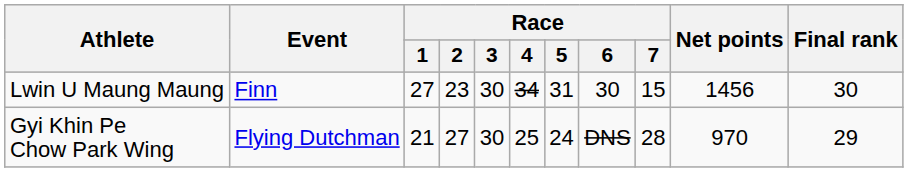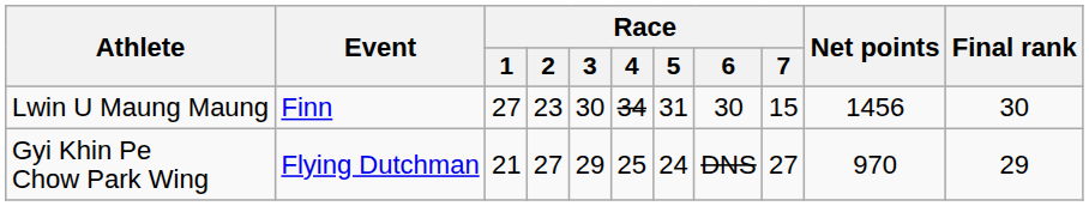 <table class="wikitable" style="font-size:90%">
 <tr>
 <th rowspan="2">Athlete</th>
 <th rowspan="2">Event</th>
 <th colspan=7>Race</th>
 <th rowspan=2>Net points</th>
 <th rowspan=2>Final rank</th>
 </tr>
 <tr style="font-size:95%">
 <th>1</th>
 <th>2</th>
 <th>3</th>
 <th>4</th>
 <th>5</th>
 <th>6</th>
 <th>7</th>
 </tr>
 <tr align=center>
 <td align=left>Lwin U Maung Maung</td>
 <td align=left><a href='#'>Finn</a></td>
 <td>27</td>
 <td>23</td>
 <td>30</td>
 <td><s>34</s></td>
 <td>31</td>
 <td>30</td>
 <td>15</td>
 <td>1456</td>
 <td>30</td>
 </tr>
 <tr align=center>
 <td align=left>Gyi Khin Pe<br>Chow Park Wing</td>
 <td align=left><a href='#'>Flying Dutchman</a></td>
 <td>21</td>
 <td>27</td>
-<td>30</td>
+<td>29</td>
 <td>25</td>
 <td>24</td>
 <td><s>DNS</s></td>
-<td>28</td>
+<td>27</td>
 <td>970</td>
 <td>29</td>
 </tr>
 </table>
